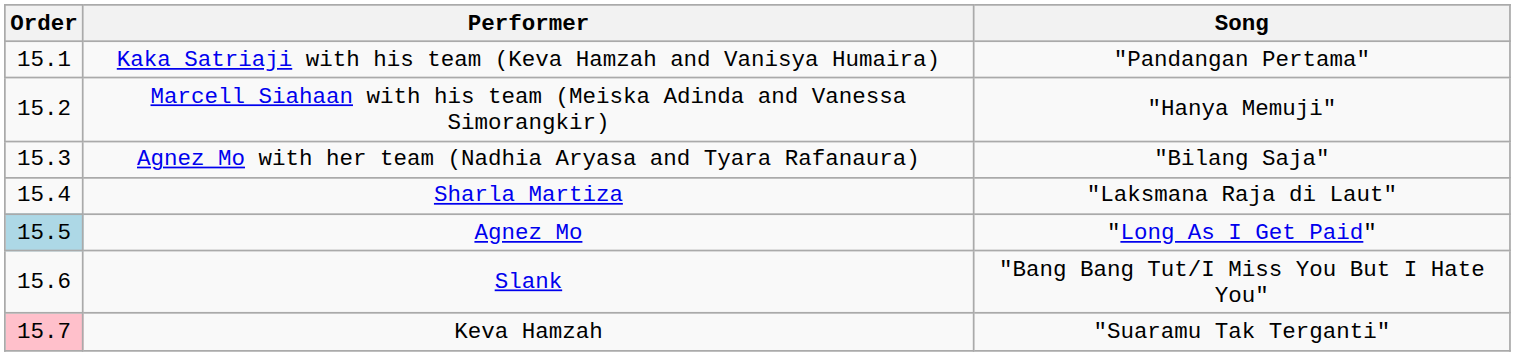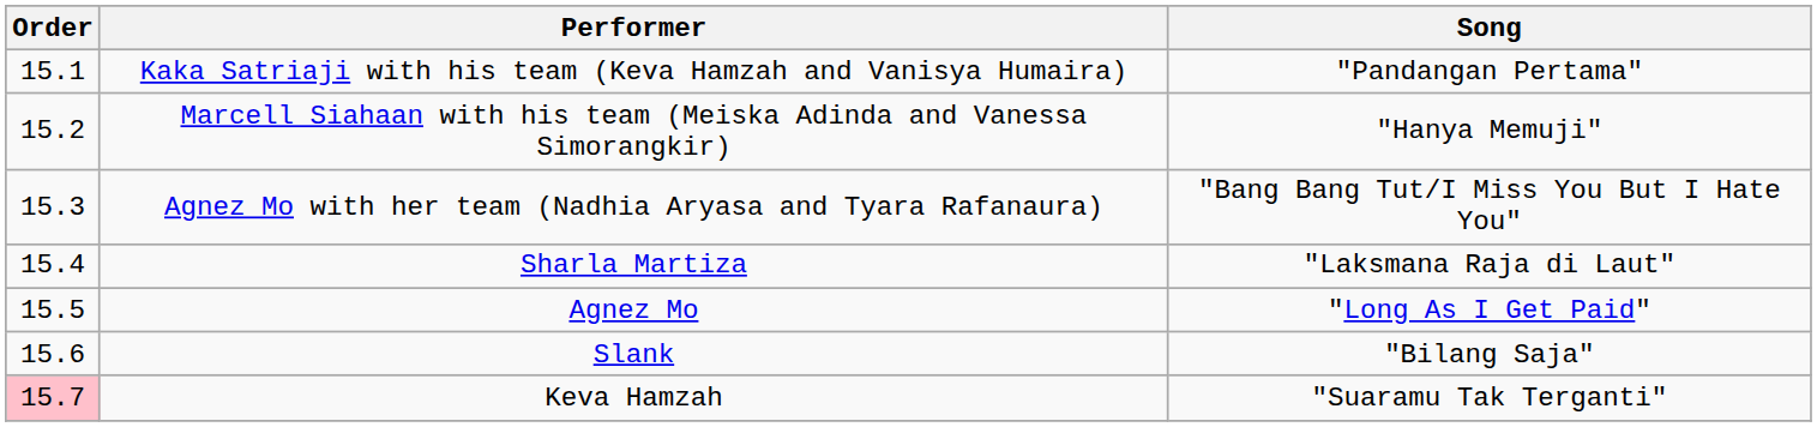 <table class="wikitable" style="text-align:center;">
 <tr>
 <th>Order</th>
 <th>Performer</th>
 <th>Song</th>
 </tr>
 <tr>
 <td>15.1</td>
 <td><a href='#'>Kaka Satriaji</a> with his team (Keva Hamzah and Vanisya Humaira)</td>
 <td>"Pandangan Pertama"</td>
 </tr>
 <tr>
 <td>15.2</td>
 <td><a href='#'>Marcell Siahaan</a> with his team (Meiska Adinda and Vanessa Simorangkir)</td>
 <td>"Hanya Memuji"</td>
 </tr>
 <tr>
 <td>15.3</td>
 <td><a href='#'>Agnez Mo</a> with her team (Nadhia Aryasa and Tyara Rafanaura)</td>
-<td>"Bilang Saja"</td>
+<td>"Bang Bang Tut/I Miss You But I Hate You"</td>
 </tr>
 <tr>
 <td>15.4</td>
 <td><a href='#'>Sharla Martiza</a></td>
 <td>"Laksmana Raja di Laut"</td>
 </tr>
 <tr>
-<td style="background: lightblue;">15.5</td>
+<td>15.5</td>
 <td><a href='#'>Agnez Mo</a></td>
 <td>"<a href='#'>Long As I Get Paid</a>"</td>
 </tr>
 <tr>
 <td>15.6</td>
 <td><a href='#'>Slank</a></td>
-<td>"Bang Bang Tut/I Miss You But I Hate You"</td>
+<td>"Bilang Saja"</td>
 </tr>
 <tr>
 <td style="background: pink;">15.7</td>
 <td>Keva Hamzah</td>
 <td>"Suaramu Tak Terganti"</td>
 </tr>
 </table>
